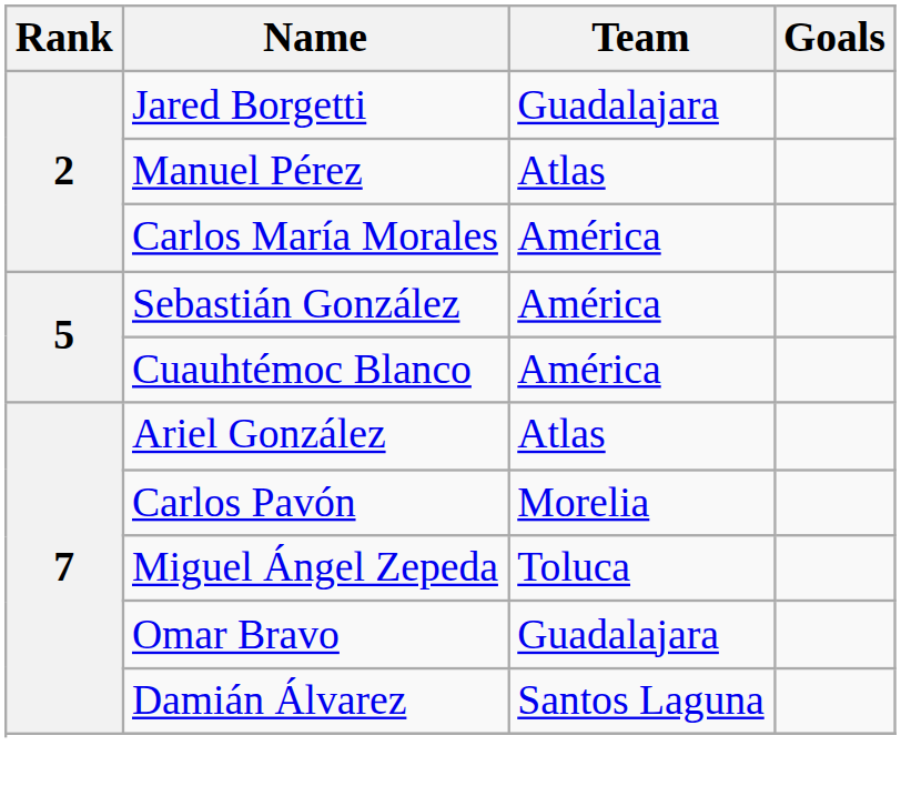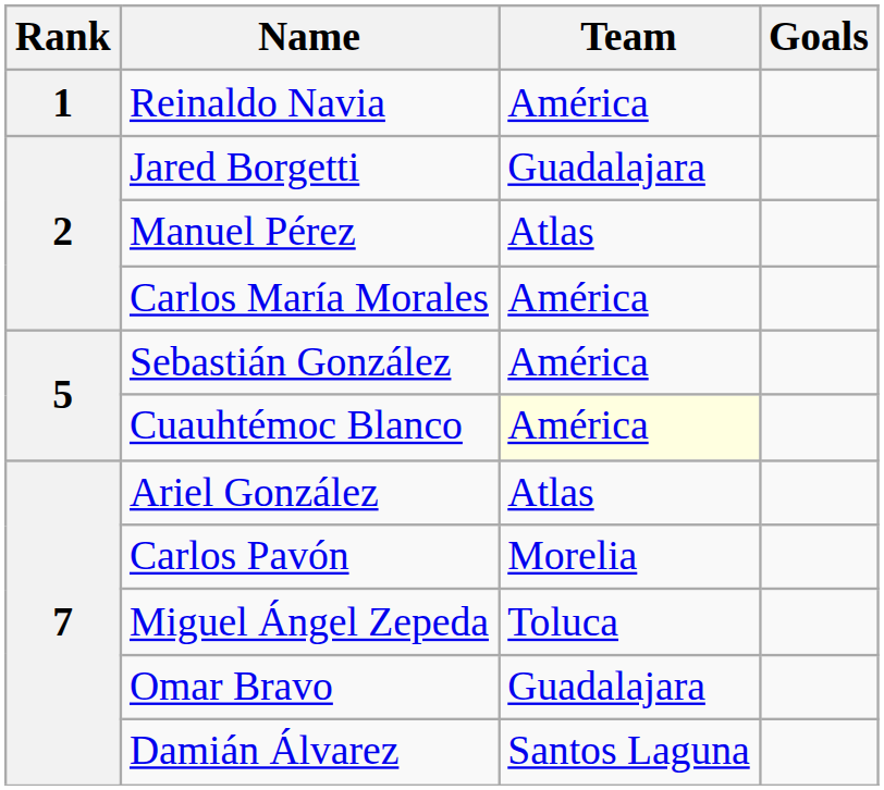 <table class="wikitable">
 <tr>
 <th>Rank</th>
 <th>Name</th>
 <th>Team</th>
 <th>Goals</th>
+</tr>
+<tr>
+<th>1</th>
+<td> <a href='#'>Reinaldo Navia</a></td>
+<td><a href='#'>América</a></td>
+<td></td>
 </tr>
 <tr>
 <th rowspan=3>2</th>
 <td> <a href='#'>Jared Borgetti</a></td>
 <td><a href='#'>Guadalajara</a></td>
 <td></td>
 </tr>
 <tr>
 <td> <a href='#'>Manuel Pérez</a></td>
 <td><a href='#'>Atlas</a></td>
 <td></td>
 </tr>
 <tr>
 <td> <a href='#'>Carlos María Morales</a></td>
 <td><a href='#'>América</a></td>
 <td></td>
 </tr>
 <tr>
 <th rowspan=2>5</th>
 <td> <a href='#'>Sebastián González</a></td>
 <td><a href='#'>América</a></td>
 <td></td>
 </tr>
 <tr>
 <td> <a href='#'>Cuauhtémoc Blanco</a></td>
-<td><a href='#'>América</a></td>
+<td style="background: lightyellow;"><a href='#'>América</a></td>
 <td></td>
 </tr>
 <tr>
 <th rowspan=6>7</th>
 <td> <a href='#'>Ariel González</a></td>
 <td><a href='#'>Atlas</a></td>
 <td></td>
 </tr>
 <tr>
 <td> <a href='#'>Carlos Pavón</a></td>
 <td><a href='#'>Morelia</a></td>
 <td></td>
 </tr>
 <tr>
 <td> <a href='#'>Miguel Ángel Zepeda</a></td>
 <td><a href='#'>Toluca</a></td>
 <td></td>
 </tr>
 <tr>
 <td> <a href='#'>Omar Bravo</a></td>
 <td><a href='#'>Guadalajara</a></td>
 <td></td>
 </tr>
 <tr>
 <td> <a href='#'>Damián Álvarez</a></td>
 <td><a href='#'>Santos Laguna</a></td>
 <td></td>
 </tr>
 <tr>
 </tr>
 </table>
